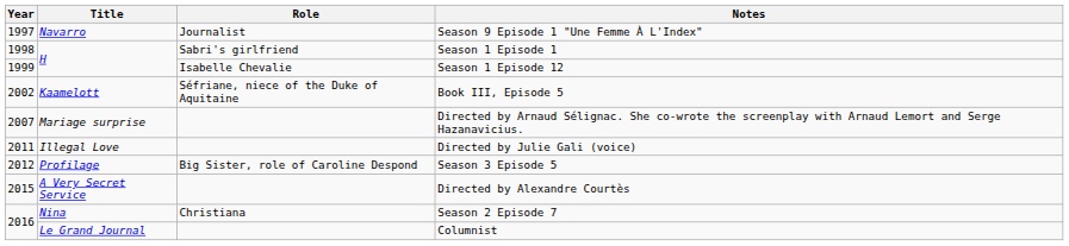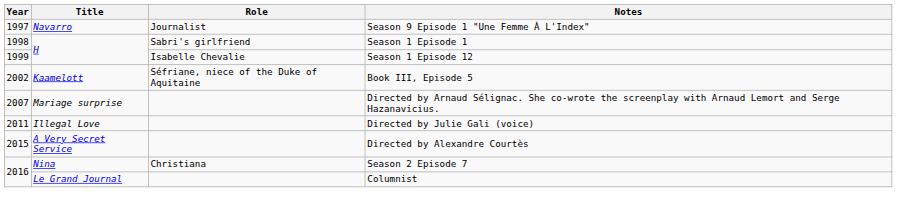 <table class="wikitable">
 <tr>
 <th>Year</th>
 <th>Title</th>
 <th>Role</th>
 <th>Notes</th>
 </tr>
 <tr>
 <td>1997</td>
 <td><em><a href='#'>Navarro</a></em></td>
 <td>Journalist</td>
 <td>Season 9 Episode 1 "Une Femme À L'Index"</td>
 </tr>
 <tr>
 <td>1998</td>
 <td rowspan="2"><em><a href='#'>H</a></em></td>
 <td>Sabri's girlfriend</td>
 <td>Season 1 Episode 1</td>
 </tr>
 <tr>
 <td>1999</td>
 <td>Isabelle Chevalie</td>
 <td>Season 1 Episode 12</td>
 </tr>
 <tr>
 <td>2002</td>
 <td><em><a href='#'>Kaamelott</a></em></td>
 <td>Séfriane, niece of the Duke of Aquitaine</td>
 <td>Book III, Episode 5</td>
 </tr>
 <tr>
 <td>2007</td>
 <td><em>Mariage surprise</em></td>
 <td></td>
 <td>Directed by Arnaud Sélignac. She co-wrote the screenplay with Arnaud Lemort and Serge Hazanavicius.</td>
 </tr>
 <tr>
 <td>2011</td>
 <td><em>Illegal Love</em></td>
 <td></td>
 <td>Directed by Julie Gali (voice)</td>
 </tr>
 <tr>
-<td>2012</td>
-<td><em><a href='#'>Profilage</a></em></td>
-<td>Big Sister, role of Caroline Despond</td>
-<td>Season 3 Episode 5</td>
-</tr>
-<tr>
 <td>2015</td>
 <td><em><a href='#'>A Very Secret Service</a></em></td>
 <td></td>
 <td>Directed by Alexandre Courtès</td>
 </tr>
 <tr>
 <td rowspan="2">2016</td>
 <td><em><a href='#'>Nina</a></em></td>
 <td>Christiana</td>
 <td>Season 2 Episode 7</td>
 </tr>
 <tr>
 <td><em><a href='#'>Le Grand Journal</a></em></td>
 <td></td>
 <td>Columnist</td>
 </tr>
 </table>
